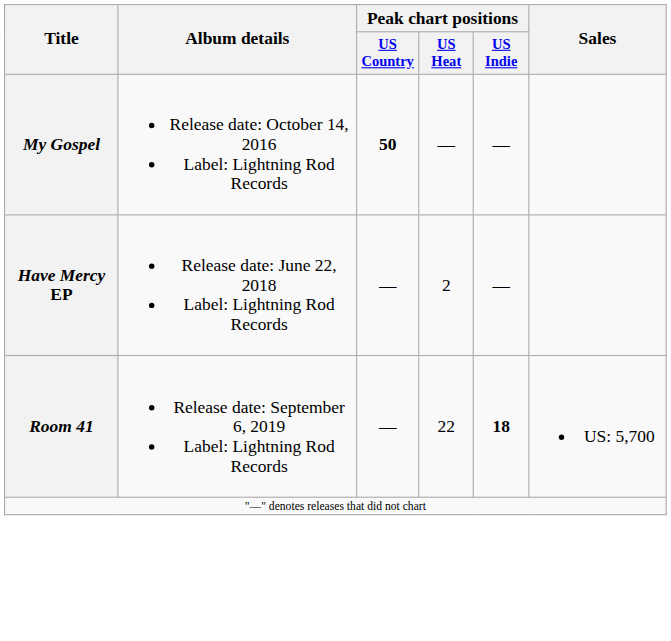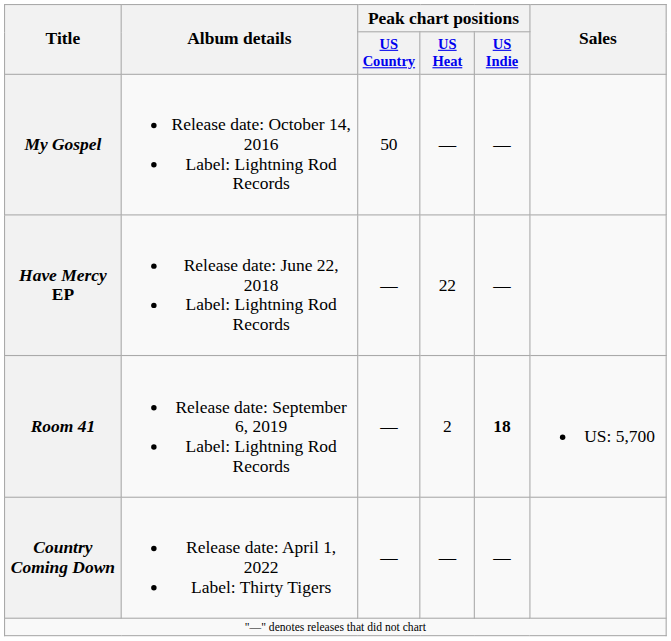 <table class="wikitable plainrowheaders" style="text-align:center;">
 <tr>
 <th rowspan="2" style="width:8em;">Title</th>
 <th rowspan="2" style="width:17em;">Album details</th>
 <th colspan="3">Peak chart positions</th>
 <th rowspan="2" style="width:9em;">Sales</th>
 </tr>
 <tr style="font-size:smaller;">
 <th style="width:4em;"><a href='#'>US <br>Country</a><br></th>
 <th style="width:4em;"><a href='#'>US <br>Heat</a><br></th>
 <th style="width:4em;"><a href='#'>US <br>Indie</a><br></th>
 </tr>
 <tr>
 <th scope="row"><em>My Gospel</em></th>
 <td><br><ul><li>Release date: October 14, 2016</li><li>Label: Lightning Rod Records</li></ul></td>
-<td><strong>50</strong></td>
+<td>50</td>
 <td>—</td>
 <td>—</td>
 <td></td>
 </tr>
 <tr>
 <th scope="row"><em>Have Mercy</em> EP</th>
 <td><br><ul><li>Release date: June 22, 2018</li><li>Label: Lightning Rod Records</li></ul></td>
 <td>—</td>
-<td>2</td>
+<td>22</td>
 <td>—</td>
 <td></td>
 </tr>
 <tr>
 <th scope="row"><em>Room 41</em></th>
 <td><br><ul><li>Release date: September 6, 2019</li><li>Label: Lightning Rod Records</li></ul></td>
 <td>—</td>
-<td>22</td>
+<td>2</td>
 <td><strong>18</strong></td>
 <td><br><ul><li>US: 5,700</li></ul></td>
+</tr>
+<tr>
+<th scope="row"><em>Country Coming Down</em></th>
+<td><br><ul><li>Release date: April 1, 2022</li><li>Label: Thirty Tigers</li></ul></td>
+<td>—</td>
+<td>—</td>
+<td>—</td>
+<td></td>
 </tr>
 <tr>
 <td colspan="6" style="font-size:8pt">"—" denotes releases that did not chart</td>
 </tr>
 </table>
